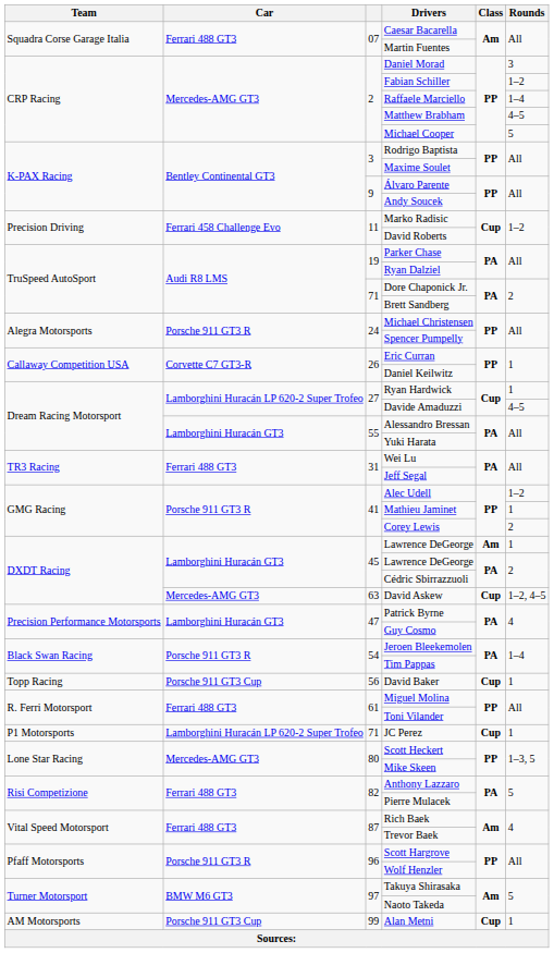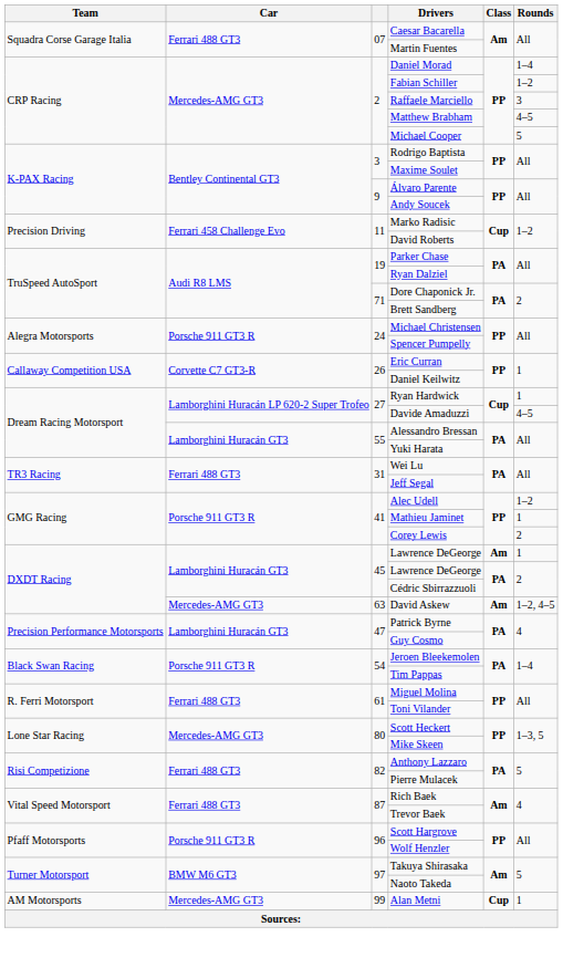 <table class="wikitable">
 <tr>
 <th>Team</th>
 <th>Car</th>
 <th></th>
 <th>Drivers</th>
 <th>Class</th>
 <th>Rounds</th>
 </tr>
 <tr>
 <td rowspan=2> Squadra Corse Garage Italia</td>
 <td rowspan=2><a href='#'>Ferrari 488 GT3</a></td>
 <td rowspan=2>07</td>
 <td> <a href='#'>Caesar Bacarella</a></td>
 <td rowspan=2 align=center><strong><span>Am</span></strong></td>
 <td rowspan=2>All</td>
 </tr>
 <tr>
 <td> Martin Fuentes</td>
 </tr>
 <tr>
 <td rowspan=5> CRP Racing</td>
 <td rowspan=5><a href='#'>Mercedes-AMG GT3</a></td>
 <td rowspan=5>2</td>
 <td> <a href='#'>Daniel Morad</a></td>
 <td rowspan=5 align=center><strong><span>PP</span></strong></td>
-<td>3</td>
+<td>1–4</td>
 </tr>
 <tr>
 <td> <a href='#'>Fabian Schiller</a></td>
 <td>1–2</td>
 </tr>
 <tr>
 <td> <a href='#'>Raffaele Marciello</a></td>
-<td>1–4</td>
+<td>3</td>
 </tr>
 <tr>
 <td> <a href='#'>Matthew Brabham</a></td>
 <td>4–5</td>
 </tr>
 <tr>
 <td> <a href='#'>Michael Cooper</a></td>
 <td>5</td>
 </tr>
 <tr>
 <td rowspan=4> <a href='#'>K-PAX Racing</a></td>
 <td rowspan=4><a href='#'>Bentley Continental GT3</a></td>
 <td rowspan=2>3</td>
 <td> Rodrigo Baptista</td>
 <td rowspan=2 align=center><strong><span>PP</span></strong></td>
 <td rowspan=2>All</td>
 </tr>
 <tr>
 <td> <a href='#'>Maxime Soulet</a></td>
 </tr>
 <tr>
 <td rowspan=2>9</td>
 <td> <a href='#'>Álvaro Parente</a></td>
 <td rowspan=2 align=center><strong><span>PP</span></strong></td>
 <td rowspan=2>All</td>
 </tr>
 <tr>
 <td> <a href='#'>Andy Soucek</a></td>
 </tr>
 <tr>
 <td rowspan=2> Precision Driving</td>
 <td rowspan=2><a href='#'>Ferrari 458 Challenge Evo</a></td>
 <td rowspan=2>11</td>
 <td> Marko Radisic</td>
 <td rowspan=2 align=center><strong><span>Cup</span></strong></td>
 <td rowspan=2>1–2</td>
 </tr>
 <tr>
 <td> David Roberts</td>
 </tr>
 <tr>
 <td rowspan=4> TruSpeed AutoSport</td>
 <td rowspan=4><a href='#'>Audi R8 LMS</a></td>
 <td rowspan=2>19</td>
 <td> <a href='#'>Parker Chase</a></td>
 <td rowspan=2 align=center><strong><span>PA</span></strong></td>
 <td rowspan=2>All</td>
 </tr>
 <tr>
 <td> <a href='#'>Ryan Dalziel</a></td>
 </tr>
 <tr>
 <td rowspan=2>71</td>
 <td> Dore Chaponick Jr.</td>
 <td rowspan=2 align=center><strong><span>PA</span></strong></td>
 <td rowspan=2>2</td>
 </tr>
 <tr>
 <td> Brett Sandberg</td>
 </tr>
 <tr>
 <td rowspan=2> Alegra Motorsports</td>
 <td rowspan=2><a href='#'>Porsche 911 GT3 R</a></td>
 <td rowspan=2>24</td>
 <td> <a href='#'>Michael Christensen</a></td>
 <td rowspan=2 align=center><strong><span>PP</span></strong></td>
 <td rowspan=2>All</td>
 </tr>
 <tr>
 <td> <a href='#'>Spencer Pumpelly</a></td>
 </tr>
 <tr>
 <td rowspan=2> <a href='#'>Callaway Competition USA</a></td>
 <td rowspan=2><a href='#'>Corvette C7 GT3-R</a></td>
 <td rowspan=2>26</td>
 <td> <a href='#'>Eric Curran</a></td>
 <td rowspan=2 align=center><strong><span>PP</span></strong></td>
 <td rowspan=2>1</td>
 </tr>
 <tr>
 <td> Daniel Keilwitz</td>
 </tr>
 <tr>
 <td rowspan=4> Dream Racing Motorsport</td>
 <td rowspan=2><a href='#'>Lamborghini Huracán LP 620-2 Super Trofeo</a></td>
 <td rowspan=2>27</td>
 <td> Ryan Hardwick</td>
 <td rowspan=2 align=center><strong><span>Cup</span></strong></td>
 <td>1</td>
 </tr>
 <tr>
 <td> Davide Amaduzzi</td>
 <td>4–5</td>
 </tr>
 <tr>
 <td rowspan=2><a href='#'>Lamborghini Huracán GT3</a></td>
 <td rowspan=2>55</td>
 <td> Alessandro Bressan</td>
 <td rowspan=2 align=center><strong><span>PA</span></strong></td>
 <td rowspan=2>All</td>
 </tr>
 <tr>
 <td> Yuki Harata</td>
 </tr>
 <tr>
 <td rowspan=2> <a href='#'>TR3 Racing</a></td>
 <td rowspan=2><a href='#'>Ferrari 488 GT3</a></td>
 <td rowspan=2>31</td>
 <td> Wei Lu</td>
 <td rowspan=2 align=center><strong><span>PA</span></strong></td>
 <td rowspan=2>All</td>
 </tr>
 <tr>
 <td> <a href='#'>Jeff Segal</a></td>
 </tr>
 <tr>
 <td rowspan=3> GMG Racing</td>
 <td rowspan=3><a href='#'>Porsche 911 GT3 R</a></td>
 <td rowspan=3>41</td>
 <td> <a href='#'>Alec Udell</a></td>
 <td rowspan=3 align=center><strong><span>PP</span></strong></td>
 <td>1–2</td>
 </tr>
 <tr>
 <td> <a href='#'>Mathieu Jaminet</a></td>
 <td>1</td>
 </tr>
 <tr>
 <td> <a href='#'>Corey Lewis</a></td>
 <td>2</td>
 </tr>
 <tr>
 <td rowspan=4> <a href='#'>DXDT Racing</a></td>
 <td rowspan=3><a href='#'>Lamborghini Huracán GT3</a></td>
 <td rowspan=3>45</td>
 <td> Lawrence DeGeorge</td>
 <td align=center><strong><span>Am</span></strong></td>
 <td>1</td>
 </tr>
 <tr>
 <td> Lawrence DeGeorge</td>
 <td rowspan=2 align=center><strong><span>PA</span></strong></td>
 <td rowspan=2>2</td>
 </tr>
 <tr>
 <td> Cédric Sbirrazzuoli</td>
 </tr>
 <tr>
 <td><a href='#'>Mercedes-AMG GT3</a></td>
 <td>63</td>
 <td> David Askew</td>
-<td align=center><strong><span>Cup</span></strong></td>
+<td align=center><strong><span>Am</span></strong></td>
 <td>1–2, 4–5</td>
 </tr>
 <tr>
 <td rowspan=2> <a href='#'>Precision Performance Motorsports</a></td>
 <td rowspan=2><a href='#'>Lamborghini Huracán GT3</a></td>
 <td rowspan=2>47</td>
 <td> Patrick Byrne</td>
 <td rowspan=2 align=center><strong><span>PA</span></strong></td>
 <td rowspan=2>4</td>
 </tr>
 <tr>
 <td> <a href='#'>Guy Cosmo</a></td>
 </tr>
 <tr>
 <td rowspan=2> <a href='#'>Black Swan Racing</a></td>
 <td rowspan=2><a href='#'>Porsche 911 GT3 R</a></td>
 <td rowspan=2>54</td>
 <td> <a href='#'>Jeroen Bleekemolen</a></td>
 <td rowspan=2 align=center><strong><span>PA</span></strong></td>
 <td rowspan=2>1–4</td>
 </tr>
 <tr>
 <td> <a href='#'>Tim Pappas</a></td>
 </tr>
 <tr>
-<td> Topp Racing</td>
-<td><a href='#'>Porsche 911 GT3 Cup</a></td>
-<td>56</td>
-<td> David Baker</td>
-<td align=center><strong><span>Cup</span></strong></td>
-<td>1</td>
-</tr>
-<tr>
 <td rowspan=2> R. Ferri Motorsport</td>
 <td rowspan=2><a href='#'>Ferrari 488 GT3</a></td>
 <td rowspan=2>61</td>
 <td> <a href='#'>Miguel Molina</a></td>
 <td rowspan=2 align=center><strong><span>PP</span></strong></td>
 <td rowspan=2>All</td>
 </tr>
 <tr>
 <td> <a href='#'>Toni Vilander</a></td>
-</tr>
-<tr>
-<td> P1 Motorsports</td>
-<td><a href='#'>Lamborghini Huracán LP 620-2 Super Trofeo</a></td>
-<td>71</td>
-<td> JC Perez</td>
-<td align=center><strong><span>Cup</span></strong></td>
-<td>1</td>
 </tr>
 <tr>
 <td rowspan=2> Lone Star Racing</td>
 <td rowspan=2><a href='#'>Mercedes-AMG GT3</a></td>
 <td rowspan=2>80</td>
 <td> <a href='#'>Scott Heckert</a></td>
 <td rowspan=2 align=center><strong><span>PP</span></strong></td>
 <td rowspan=2>1–3, 5</td>
 </tr>
 <tr>
 <td> <a href='#'>Mike Skeen</a></td>
 </tr>
 <tr>
 <td rowspan=2> <a href='#'>Risi Competizione</a></td>
 <td rowspan=2><a href='#'>Ferrari 488 GT3</a></td>
 <td rowspan=2>82</td>
 <td> <a href='#'>Anthony Lazzaro</a></td>
 <td rowspan=2 align=center><strong><span>PA</span></strong></td>
 <td rowspan=2>5</td>
 </tr>
 <tr>
 <td> Pierre Mulacek</td>
 </tr>
 <tr>
 <td rowspan=2> Vital Speed Motorsport</td>
 <td rowspan=2><a href='#'>Ferrari 488 GT3</a></td>
 <td rowspan=2>87</td>
 <td> Rich Baek</td>
 <td rowspan=2 align=center><strong><span>Am</span></strong></td>
 <td rowspan=2>4</td>
 </tr>
 <tr>
 <td> Trevor Baek</td>
 </tr>
 <tr>
 <td rowspan=2> Pfaff Motorsports</td>
 <td rowspan=2><a href='#'>Porsche 911 GT3 R</a></td>
 <td rowspan=2>96</td>
 <td> <a href='#'>Scott Hargrove</a></td>
 <td rowspan=2 align=center><strong><span>PP</span></strong></td>
 <td rowspan=2>All</td>
 </tr>
 <tr>
 <td> <a href='#'>Wolf Henzler</a></td>
 </tr>
 <tr>
 <td rowspan=2> <a href='#'>Turner Motorsport</a></td>
 <td rowspan=2><a href='#'>BMW M6 GT3</a></td>
 <td rowspan=2>97</td>
 <td> Takuya Shirasaka</td>
 <td rowspan=2 align=center><strong><span>Am</span></strong></td>
 <td rowspan=2>5</td>
 </tr>
 <tr>
 <td> Naoto Takeda</td>
 </tr>
 <tr>
 <td> AM Motorsports</td>
-<td><a href='#'>Porsche 911 GT3 Cup</a></td>
+<td><a href='#'>Mercedes-AMG GT3</a></td>
 <td>99</td>
 <td> <a href='#'>Alan Metni</a></td>
 <td align=center><strong><span>Cup</span></strong></td>
 <td>1</td>
 </tr>
 <tr>
 <th colspan=6>Sources:</th>
 </tr>
 </table>
